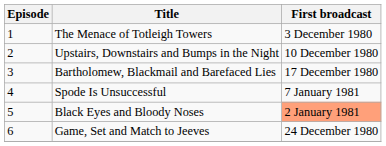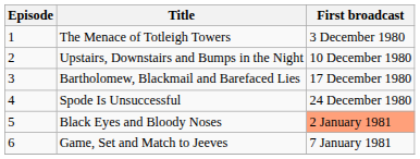 <table class="wikitable">
 <tr>
 <th>Episode</th>
 <th>Title</th>
 <th>First broadcast</th>
 </tr>
 <tr>
 <td>1</td>
 <td>The Menace of Totleigh Towers</td>
 <td>3 December 1980</td>
 </tr>
 <tr>
 <td>2</td>
 <td>Upstairs, Downstairs and Bumps in the Night</td>
 <td>10 December 1980</td>
 </tr>
 <tr>
 <td>3</td>
 <td>Bartholomew, Blackmail and Barefaced Lies</td>
 <td>17 December 1980</td>
 </tr>
 <tr>
 <td>4</td>
 <td>Spode Is Unsuccessful</td>
-<td>7 January 1981</td>
+<td>24 December 1980</td>
 </tr>
 <tr>
 <td>5</td>
 <td>Black Eyes and Bloody Noses</td>
 <td style="background: lightsalmon;">2 January 1981</td>
 </tr>
 <tr>
 <td>6</td>
 <td>Game, Set and Match to Jeeves</td>
-<td>24 December 1980</td>
+<td>7 January 1981</td>
 </tr>
 <tr>
 </tr>
 </table>
